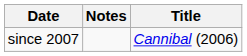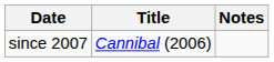 <table class="wikitable sortable">
 <tr>
 <th>Date</th>
+<th>Title</th>
 <th>Notes</th>
-<th>Title</th>
 </tr>
 <tr>
 <td>since 2007</td>
+<td><em><a href='#'>Cannibal</a></em> (2006)</td>
 <td></td>
-<td><em><a href='#'>Cannibal</a></em> (2006)</td>
 </tr>
 </table>
